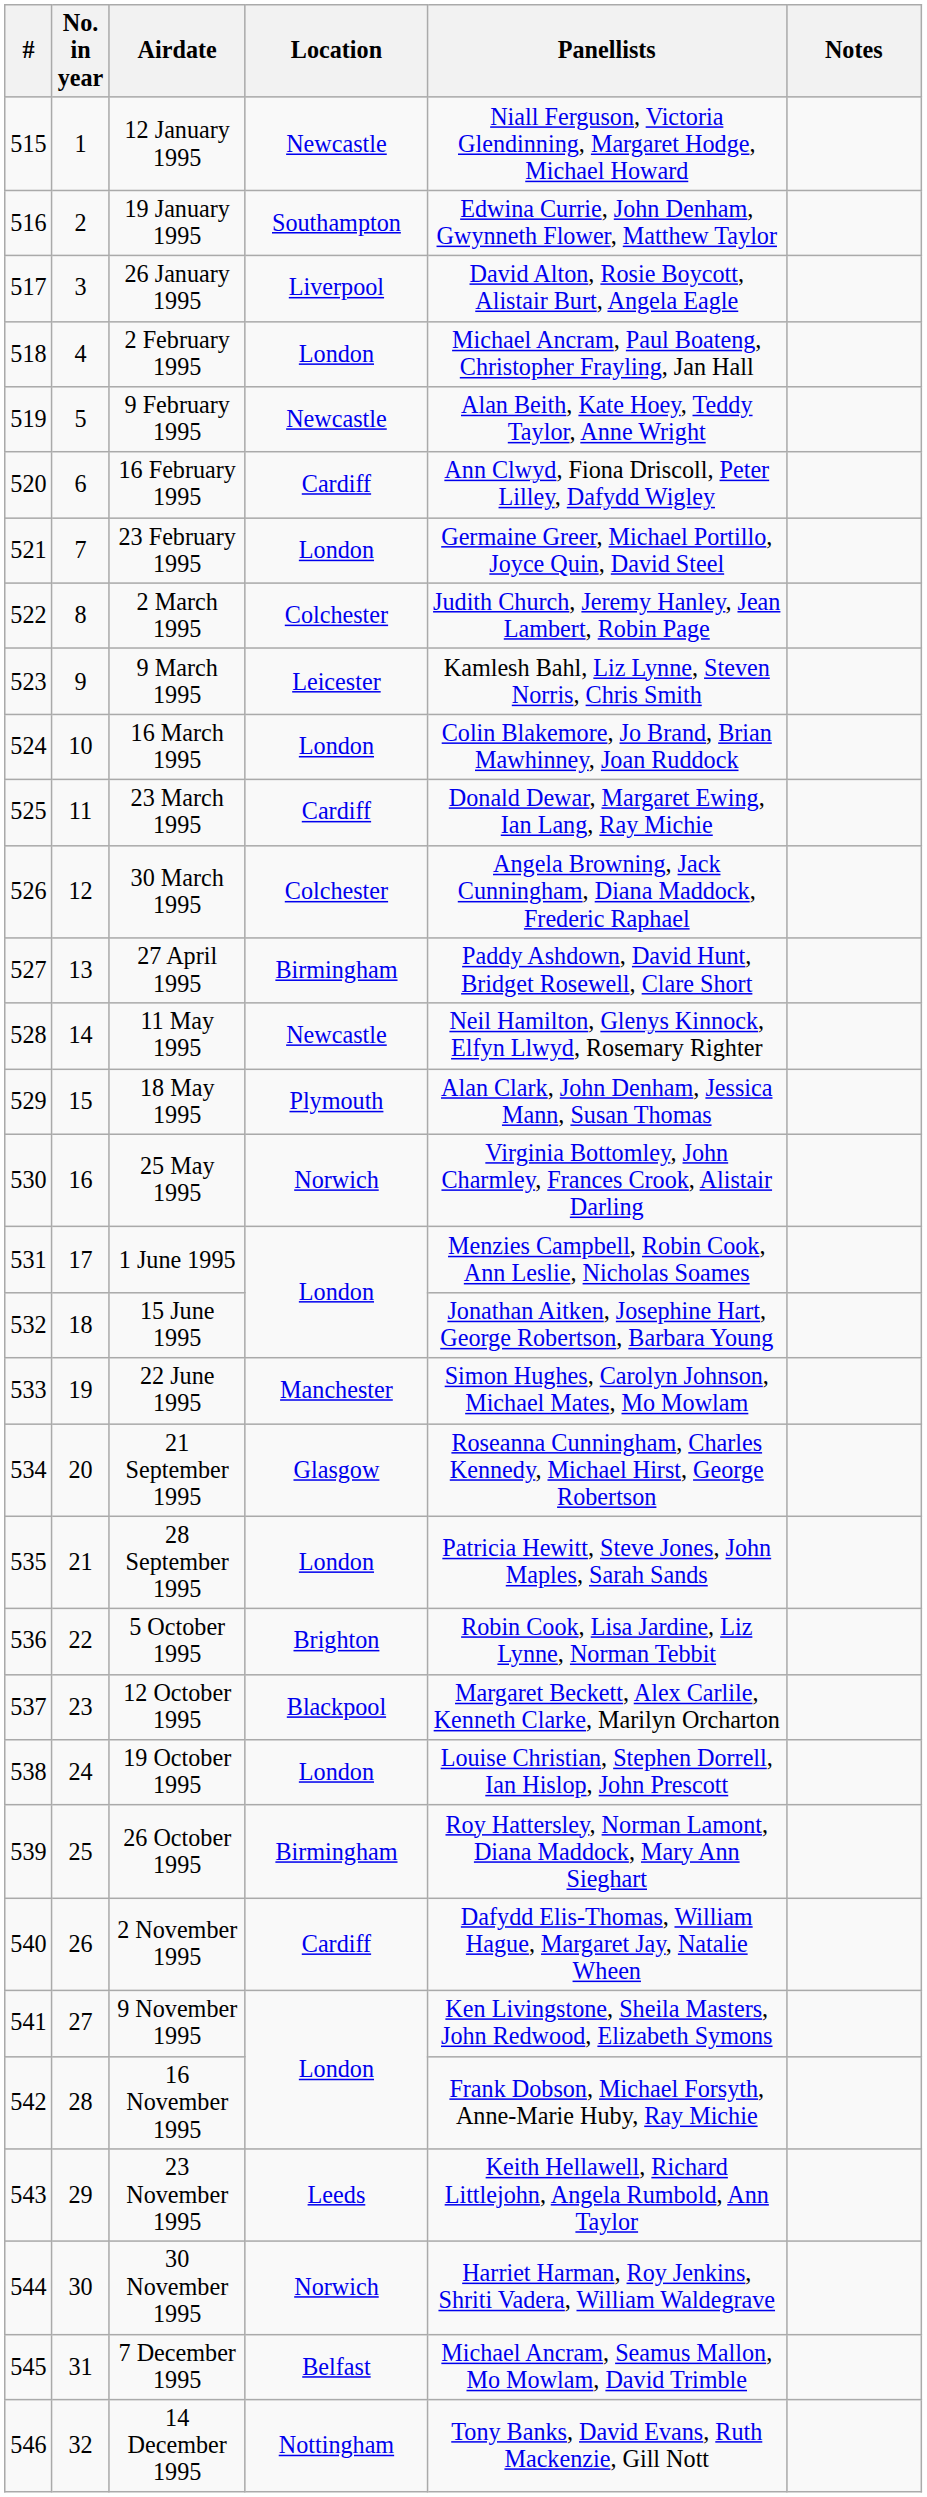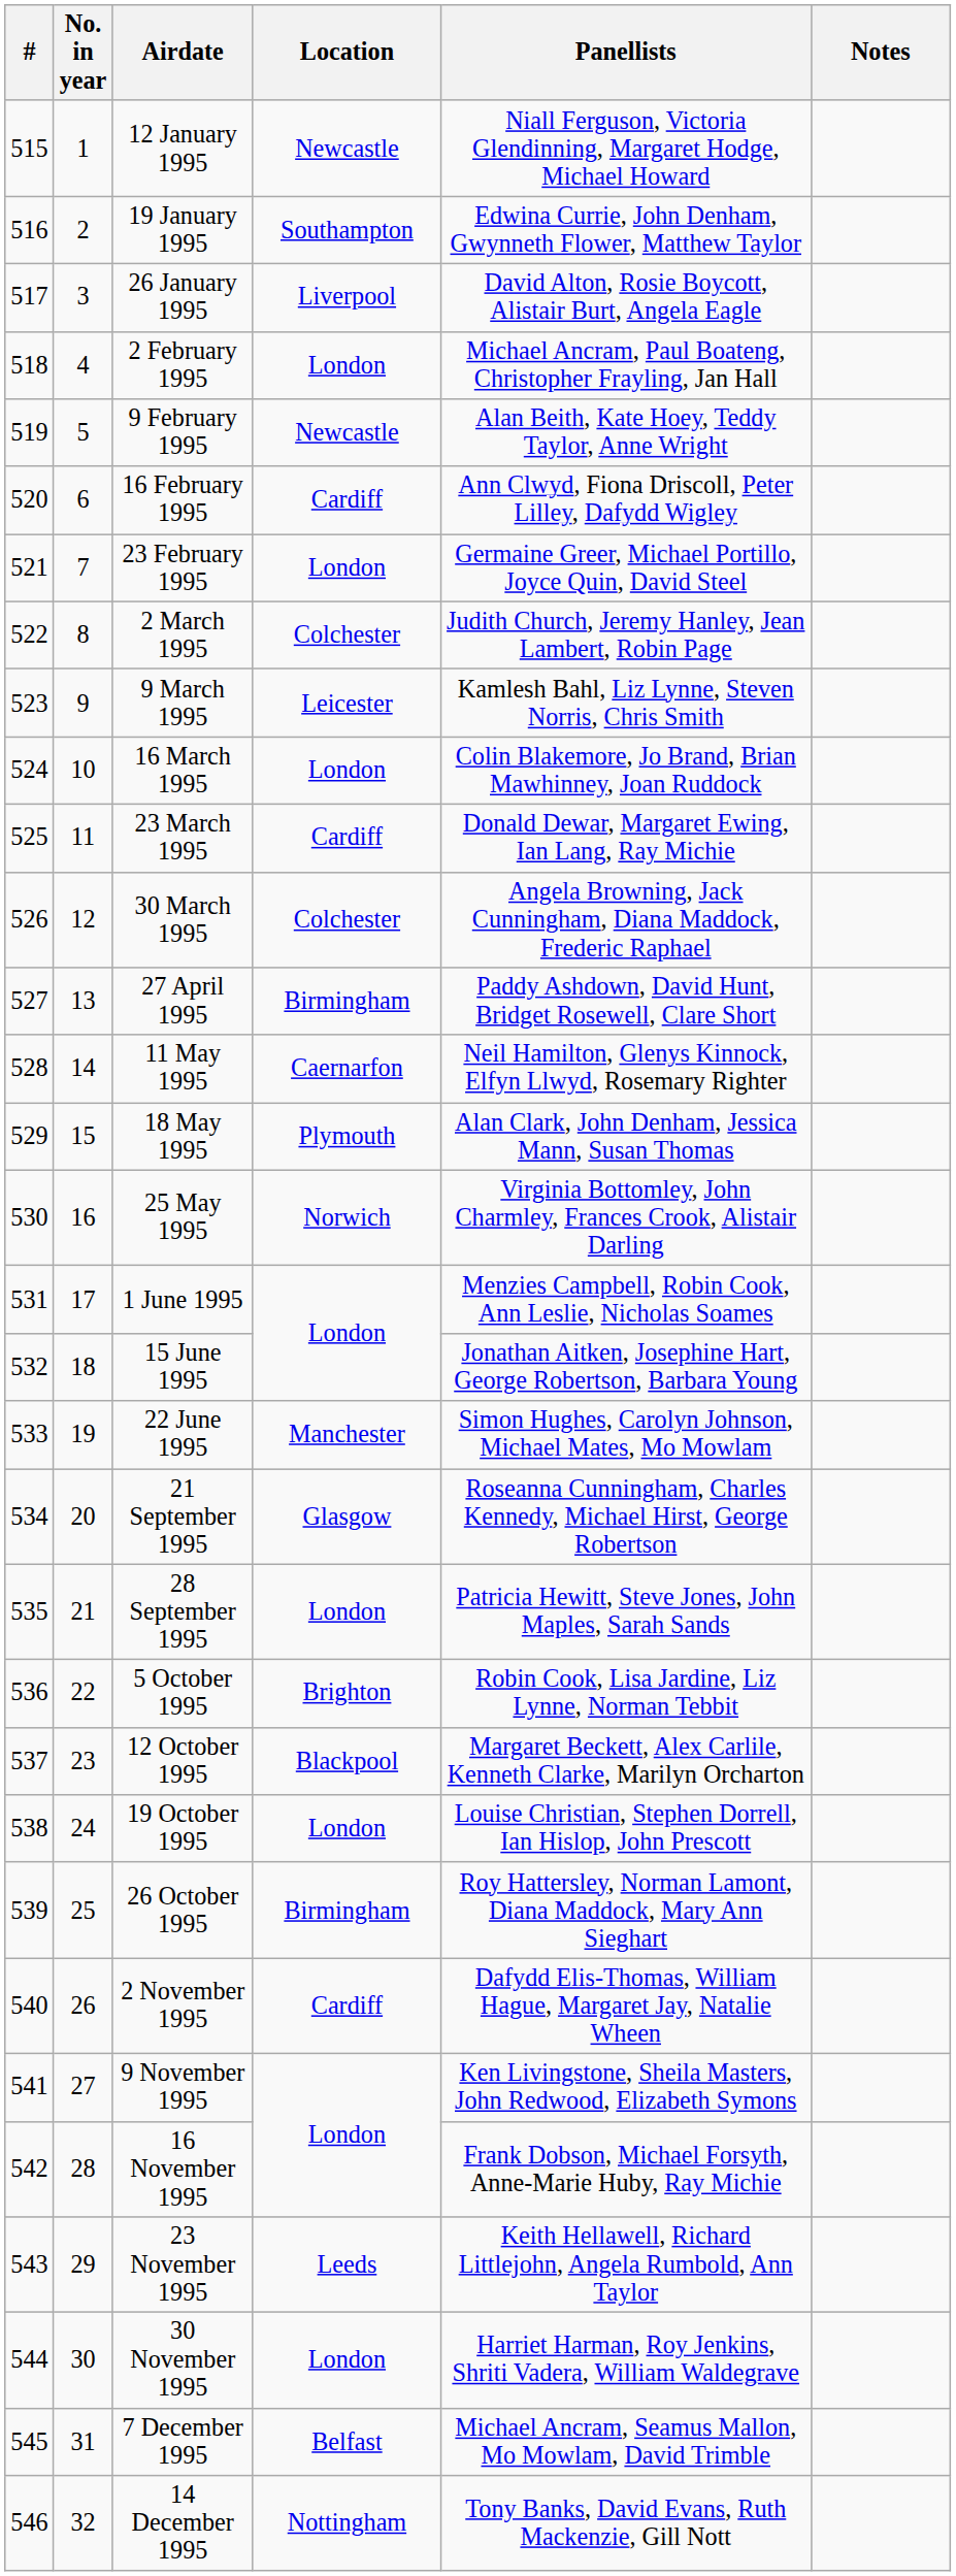 <table class="wikitable" style="text-align:center;">
 <tr>
 <th style="width:5%;">#</th>
 <th style="width:5%;">No. in year</th>
 <th style="width:15%;">Airdate</th>
 <th style="width:20%;">Location</th>
 <th style="width:40%;">Panellists</th>
 <th style="width:40%;">Notes</th>
 </tr>
 <tr>
 <td>515</td>
 <td>1</td>
 <td>12 January 1995</td>
 <td><a href='#'>Newcastle</a></td>
 <td><a href='#'>Niall Ferguson</a>, <a href='#'>Victoria Glendinning</a>, <a href='#'>Margaret Hodge</a>, <a href='#'>Michael Howard</a></td>
 <td></td>
 </tr>
 <tr>
 <td>516</td>
 <td>2</td>
 <td>19 January 1995</td>
 <td><a href='#'>Southampton</a></td>
 <td><a href='#'>Edwina Currie</a>, <a href='#'>John Denham</a>, <a href='#'>Gwynneth Flower</a>, <a href='#'>Matthew Taylor</a></td>
 <td></td>
 </tr>
 <tr>
 <td>517</td>
 <td>3</td>
 <td>26 January 1995</td>
 <td><a href='#'>Liverpool</a></td>
 <td><a href='#'>David Alton</a>, <a href='#'>Rosie Boycott</a>, <a href='#'>Alistair Burt</a>, <a href='#'>Angela Eagle</a></td>
 <td></td>
 </tr>
 <tr>
 <td>518</td>
 <td>4</td>
 <td>2 February 1995</td>
 <td><a href='#'>London</a></td>
 <td><a href='#'>Michael Ancram</a>, <a href='#'>Paul Boateng</a>, <a href='#'>Christopher Frayling</a>, Jan Hall</td>
 <td></td>
 </tr>
 <tr>
 <td>519</td>
 <td>5</td>
 <td>9 February 1995</td>
 <td><a href='#'>Newcastle</a></td>
 <td><a href='#'>Alan Beith</a>, <a href='#'>Kate Hoey</a>, <a href='#'>Teddy Taylor</a>, <a href='#'>Anne Wright</a></td>
 <td></td>
 </tr>
 <tr>
 <td>520</td>
 <td>6</td>
 <td>16 February 1995</td>
 <td><a href='#'>Cardiff</a></td>
 <td><a href='#'>Ann Clwyd</a>, Fiona Driscoll, <a href='#'>Peter Lilley</a>, <a href='#'>Dafydd Wigley</a></td>
 <td></td>
 </tr>
 <tr>
 <td>521</td>
 <td>7</td>
 <td>23 February 1995</td>
 <td><a href='#'>London</a></td>
 <td><a href='#'>Germaine Greer</a>, <a href='#'>Michael Portillo</a>, <a href='#'>Joyce Quin</a>, <a href='#'>David Steel</a></td>
 <td></td>
 </tr>
 <tr>
 <td>522</td>
 <td>8</td>
 <td>2 March 1995</td>
 <td><a href='#'>Colchester</a></td>
 <td><a href='#'>Judith Church</a>, <a href='#'>Jeremy Hanley</a>, <a href='#'>Jean Lambert</a>, <a href='#'>Robin Page</a></td>
 <td></td>
 </tr>
 <tr>
 <td>523</td>
 <td>9</td>
 <td>9 March 1995</td>
 <td><a href='#'>Leicester</a></td>
 <td>Kamlesh Bahl, <a href='#'>Liz Lynne</a>, <a href='#'>Steven Norris</a>, <a href='#'>Chris Smith</a></td>
 <td></td>
 </tr>
 <tr>
 <td>524</td>
 <td>10</td>
 <td>16 March 1995</td>
 <td><a href='#'>London</a></td>
 <td><a href='#'>Colin Blakemore</a>, <a href='#'>Jo Brand</a>, <a href='#'>Brian Mawhinney</a>, <a href='#'>Joan Ruddock</a></td>
 <td></td>
 </tr>
 <tr>
 <td>525</td>
 <td>11</td>
 <td>23 March 1995</td>
 <td><a href='#'>Cardiff</a></td>
 <td><a href='#'>Donald Dewar</a>, <a href='#'>Margaret Ewing</a>, <a href='#'>Ian Lang</a>, <a href='#'>Ray Michie</a></td>
 <td></td>
 </tr>
 <tr>
 <td>526</td>
 <td>12</td>
 <td>30 March 1995</td>
 <td><a href='#'>Colchester</a></td>
 <td><a href='#'>Angela Browning</a>, <a href='#'>Jack Cunningham</a>, <a href='#'>Diana Maddock</a>, <a href='#'>Frederic Raphael</a></td>
 <td></td>
 </tr>
 <tr>
 <td>527</td>
 <td>13</td>
 <td>27 April 1995</td>
 <td><a href='#'>Birmingham</a></td>
 <td><a href='#'>Paddy Ashdown</a>, <a href='#'>David Hunt</a>, <a href='#'>Bridget Rosewell</a>, <a href='#'>Clare Short</a></td>
 <td></td>
 </tr>
 <tr>
 <td>528</td>
 <td>14</td>
 <td>11 May 1995</td>
-<td><a href='#'>Newcastle</a></td>
+<td><a href='#'>Caernarfon</a></td>
 <td><a href='#'>Neil Hamilton</a>, <a href='#'>Glenys Kinnock</a>, <a href='#'>Elfyn Llwyd</a>, Rosemary Righter</td>
 <td></td>
 </tr>
 <tr>
 <td>529</td>
 <td>15</td>
 <td>18 May 1995</td>
 <td><a href='#'>Plymouth</a></td>
 <td><a href='#'>Alan Clark</a>, <a href='#'>John Denham</a>, <a href='#'>Jessica Mann</a>, <a href='#'>Susan Thomas</a></td>
 <td> </td>
 </tr>
 <tr>
 <td>530</td>
 <td>16</td>
 <td>25 May 1995</td>
 <td><a href='#'>Norwich</a></td>
 <td><a href='#'>Virginia Bottomley</a>, <a href='#'>John Charmley</a>, <a href='#'>Frances Crook</a>, <a href='#'>Alistair Darling</a></td>
 <td></td>
 </tr>
 <tr>
 <td>531</td>
 <td>17</td>
 <td>1 June 1995</td>
 <td rowspan=2><a href='#'>London</a></td>
 <td><a href='#'>Menzies Campbell</a>, <a href='#'>Robin Cook</a>, <a href='#'>Ann Leslie</a>, <a href='#'>Nicholas Soames</a></td>
 <td></td>
 </tr>
 <tr>
 <td>532</td>
 <td>18</td>
 <td>15 June 1995</td>
 <td><a href='#'>Jonathan Aitken</a>, <a href='#'>Josephine Hart</a>, <a href='#'>George Robertson</a>, <a href='#'>Barbara Young</a></td>
 <td></td>
 </tr>
 <tr>
 <td>533</td>
 <td>19</td>
 <td>22 June 1995</td>
 <td><a href='#'>Manchester</a></td>
 <td><a href='#'>Simon Hughes</a>, <a href='#'>Carolyn Johnson</a>, <a href='#'>Michael Mates</a>, <a href='#'>Mo Mowlam</a></td>
 <td></td>
 </tr>
 <tr>
 <td>534</td>
 <td>20</td>
 <td>21 September 1995</td>
 <td><a href='#'>Glasgow</a></td>
 <td><a href='#'>Roseanna Cunningham</a>, <a href='#'>Charles Kennedy</a>, <a href='#'>Michael Hirst</a>, <a href='#'>George Robertson</a></td>
 <td></td>
 </tr>
 <tr>
 <td>535</td>
 <td>21</td>
 <td>28 September 1995</td>
 <td><a href='#'>London</a></td>
 <td><a href='#'>Patricia Hewitt</a>, <a href='#'>Steve Jones</a>, <a href='#'>John Maples</a>, <a href='#'>Sarah Sands</a></td>
 <td></td>
 </tr>
 <tr>
 <td>536</td>
 <td>22</td>
 <td>5 October 1995</td>
 <td><a href='#'>Brighton</a></td>
 <td><a href='#'>Robin Cook</a>, <a href='#'>Lisa Jardine</a>, <a href='#'>Liz Lynne</a>, <a href='#'>Norman Tebbit</a></td>
 <td></td>
 </tr>
 <tr>
 <td>537</td>
 <td>23</td>
 <td>12 October 1995</td>
 <td><a href='#'>Blackpool</a></td>
 <td><a href='#'>Margaret Beckett</a>, <a href='#'>Alex Carlile</a>, <a href='#'>Kenneth Clarke</a>, Marilyn Orcharton</td>
 <td></td>
 </tr>
 <tr>
 <td>538</td>
 <td>24</td>
 <td>19 October 1995</td>
 <td><a href='#'>London</a></td>
 <td><a href='#'>Louise Christian</a>, <a href='#'>Stephen Dorrell</a>, <a href='#'>Ian Hislop</a>, <a href='#'>John Prescott</a></td>
 <td></td>
 </tr>
 <tr>
 <td>539</td>
 <td>25</td>
 <td>26 October 1995</td>
 <td><a href='#'>Birmingham</a></td>
 <td><a href='#'>Roy Hattersley</a>, <a href='#'>Norman Lamont</a>, <a href='#'>Diana Maddock</a>, <a href='#'>Mary Ann Sieghart</a></td>
 <td></td>
 </tr>
 <tr>
 <td>540</td>
 <td>26</td>
 <td>2 November 1995</td>
 <td><a href='#'>Cardiff</a></td>
 <td><a href='#'>Dafydd Elis-Thomas</a>, <a href='#'>William Hague</a>, <a href='#'>Margaret Jay</a>, <a href='#'>Natalie Wheen</a></td>
 <td></td>
 </tr>
 <tr>
 <td>541</td>
 <td>27</td>
 <td>9 November 1995</td>
 <td rowspan=2><a href='#'>London</a></td>
 <td><a href='#'>Ken Livingstone</a>, <a href='#'>Sheila Masters</a>, <a href='#'>John Redwood</a>, <a href='#'>Elizabeth Symons</a></td>
 <td></td>
 </tr>
 <tr>
 <td>542</td>
 <td>28</td>
 <td>16 November 1995</td>
 <td><a href='#'>Frank Dobson</a>, <a href='#'>Michael Forsyth</a>, Anne-Marie Huby, <a href='#'>Ray Michie</a></td>
 <td></td>
 </tr>
 <tr>
 <td>543</td>
 <td>29</td>
 <td>23 November 1995</td>
 <td><a href='#'>Leeds</a></td>
 <td><a href='#'>Keith Hellawell</a>, <a href='#'>Richard Littlejohn</a>, <a href='#'>Angela Rumbold</a>, <a href='#'>Ann Taylor</a></td>
 <td></td>
 </tr>
 <tr>
 <td>544</td>
 <td>30</td>
 <td>30 November 1995</td>
-<td><a href='#'>Norwich</a></td>
+<td><a href='#'>London</a></td>
 <td><a href='#'>Harriet Harman</a>, <a href='#'>Roy Jenkins</a>, <a href='#'>Shriti Vadera</a>, <a href='#'>William Waldegrave</a></td>
 <td></td>
 </tr>
 <tr>
 <td>545</td>
 <td>31</td>
 <td>7 December 1995</td>
 <td><a href='#'>Belfast</a></td>
 <td><a href='#'>Michael Ancram</a>, <a href='#'>Seamus Mallon</a>, <a href='#'>Mo Mowlam</a>, <a href='#'>David Trimble</a></td>
 <td></td>
 </tr>
 <tr>
 <td>546</td>
 <td>32</td>
 <td>14 December 1995</td>
 <td><a href='#'>Nottingham</a></td>
 <td><a href='#'>Tony Banks</a>, <a href='#'>David Evans</a>, <a href='#'>Ruth Mackenzie</a>, Gill Nott</td>
 <td></td>
 </tr>
 </table>
